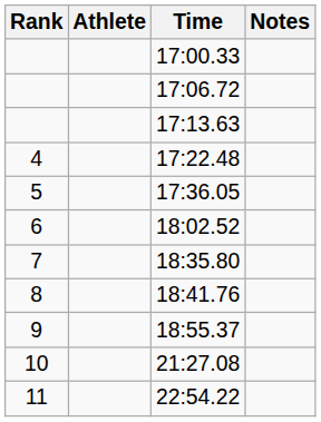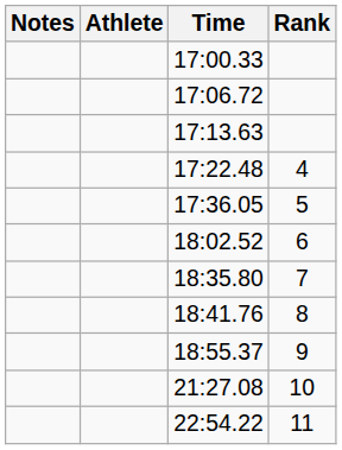 <table class="wikitable sortable" style="text-align:center">
 <tr>
-<th>Rank</th>
+<th>Notes</th>
 <th>Athlete</th>
 <th>Time</th>
-<th>Notes</th>
+<th>Rank</th>
 </tr>
 <tr>
 <td></td>
 <td align=left></td>
 <td>17:00.33</td>
 <td></td>
 </tr>
 <tr>
 <td></td>
 <td align=left></td>
 <td>17:06.72</td>
 <td></td>
 </tr>
 <tr>
 <td></td>
 <td align=left></td>
 <td>17:13.63</td>
 <td></td>
 </tr>
 <tr>
-<td>4</td>
+<td></td>
 <td align=left></td>
 <td>17:22.48</td>
-<td></td>
+<td>4</td>
 </tr>
 <tr>
-<td>5</td>
+<td></td>
 <td align=left></td>
 <td>17:36.05</td>
-<td></td>
+<td>5</td>
 </tr>
 <tr>
-<td>6</td>
+<td></td>
 <td align=left></td>
 <td>18:02.52</td>
-<td></td>
+<td>6</td>
 </tr>
 <tr>
-<td>7</td>
+<td></td>
 <td align=left></td>
 <td>18:35.80</td>
-<td></td>
+<td>7</td>
 </tr>
 <tr>
-<td>8</td>
+<td></td>
 <td align=left></td>
 <td>18:41.76</td>
-<td></td>
+<td>8</td>
 </tr>
 <tr>
-<td>9</td>
+<td></td>
 <td align=left></td>
 <td>18:55.37</td>
-<td></td>
+<td>9</td>
 </tr>
 <tr>
-<td>10</td>
+<td></td>
 <td align=left></td>
 <td>21:27.08</td>
-<td></td>
+<td>10</td>
 </tr>
 <tr>
-<td>11</td>
+<td></td>
 <td align=left></td>
 <td>22:54.22</td>
-<td></td>
+<td>11</td>
 </tr>
 </table>
